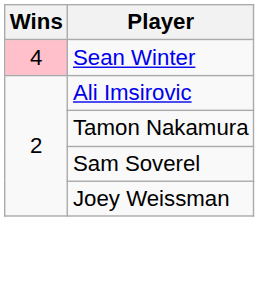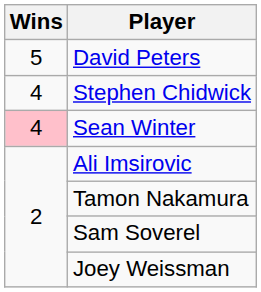 <table class="wikitable sortable">
 <tr>
 <th>Wins</th>
 <th>Player</th>
+</tr>
+<tr>
+<td align=center>5</td>
+<td> <a href='#'>David Peters</a></td>
+</tr>
+<tr>
+<td align=center>4</td>
+<td> <a href='#'>Stephen Chidwick</a></td>
 </tr>
 <tr>
 <td align=center style="background: pink;">4</td>
 <td> <a href='#'>Sean Winter</a></td>
 </tr>
 <tr>
 <td rowspan=4 align=center>2</td>
 <td> <a href='#'>Ali Imsirovic</a></td>
 </tr>
 <tr>
 <td> Tamon Nakamura</td>
 </tr>
 <tr>
 <td> Sam Soverel</td>
 </tr>
 <tr>
 <td> Joey Weissman</td>
 </tr>
 </table>
